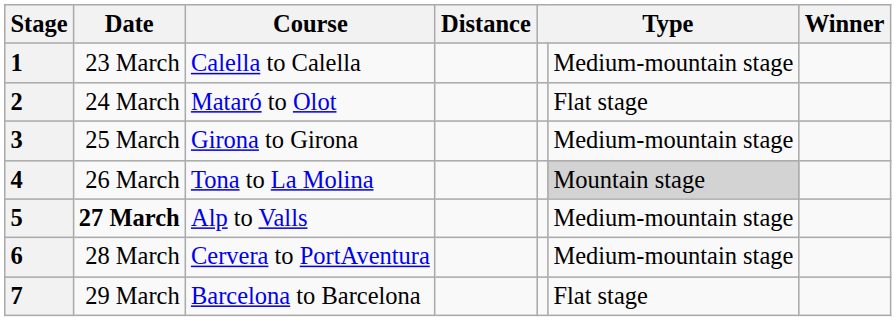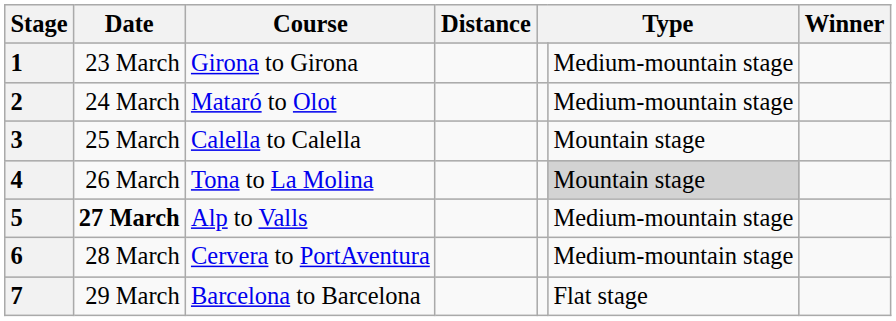 <table class="wikitable">
 <tr>
 <th>Stage</th>
 <th>Date</th>
 <th>Course</th>
 <th>Distance</th>
 <th colspan="2">Type</th>
 <th>Winner</th>
 </tr>
 <tr>
 <th style="text-align:left">1</th>
 <td align=right>23 March</td>
-<td><a href='#'>Calella</a> to Calella</td>
+<td><a href='#'>Girona</a> to Girona</td>
 <td style="text-align:center;"></td>
 <td></td>
 <td>Medium-mountain stage</td>
 <td></td>
 </tr>
 <tr>
 <th style="text-align:left">2</th>
 <td align=right>24 March</td>
 <td><a href='#'>Mataró</a> to <a href='#'>Olot</a></td>
 <td style="text-align:center;"></td>
 <td></td>
-<td>Flat stage</td>
+<td>Medium-mountain stage</td>
 <td></td>
 </tr>
 <tr>
 <th style="text-align:left">3</th>
 <td align=right>25 March</td>
-<td><a href='#'>Girona</a> to Girona</td>
+<td><a href='#'>Calella</a> to Calella</td>
 <td style="text-align:center;"></td>
 <td></td>
-<td>Medium-mountain stage</td>
+<td>Mountain stage</td>
 <td></td>
 </tr>
 <tr>
 <th style="text-align:left">4</th>
 <td align=right>26 March</td>
 <td><a href='#'>Tona</a> to <a href='#'>La Molina</a></td>
 <td style="text-align:center;"></td>
 <td></td>
 <td style="background: lightgrey;">Mountain stage</td>
 <td></td>
 </tr>
 <tr>
 <th style="text-align:left">5</th>
 <td align=right><strong>27 March</strong></td>
 <td><a href='#'>Alp</a> to <a href='#'>Valls</a></td>
 <td style="text-align:center;"></td>
 <td></td>
 <td>Medium-mountain stage</td>
 <td></td>
 </tr>
 <tr>
 <th style="text-align:left">6</th>
 <td align=right>28 March</td>
 <td><a href='#'>Cervera</a> to <a href='#'>PortAventura</a></td>
 <td style="text-align:center;"></td>
 <td></td>
 <td>Medium-mountain stage</td>
 <td></td>
 </tr>
 <tr>
 <th style="text-align:left">7</th>
 <td align=right>29 March</td>
 <td><a href='#'>Barcelona</a> to Barcelona</td>
 <td style="text-align:center;"></td>
 <td></td>
 <td>Flat stage</td>
 <td></td>
 </tr>
 </table>
